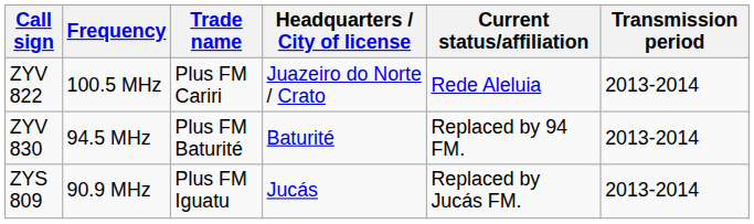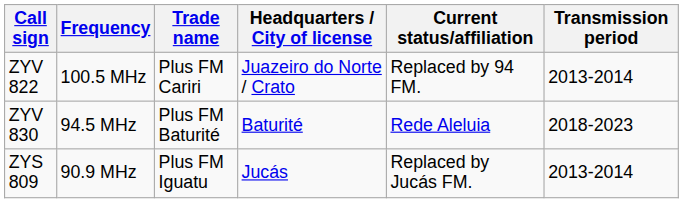 <table class="wikitable sortable">
 <tr>
 <th><a href='#'>Call sign</a></th>
 <th data-sort-type="number"><a href='#'>Frequency</a></th>
 <th><a href='#'>Trade name</a></th>
 <th>Headquarters / <a href='#'>City of license</a></th>
 <th>Current status/affiliation</th>
 <th>Transmission period</th>
 </tr>
 <tr>
 <td>ZYV 822</td>
 <td>100.5 MHz</td>
 <td>Plus FM Cariri</td>
 <td><a href='#'>Juazeiro do Norte</a> / <a href='#'>Crato</a></td>
-<td><a href='#'>Rede Aleluia</a></td>
+<td>Replaced by 94 FM.</td>
 <td>2013-2014</td>
 </tr>
 <tr>
 <td>ZYV 830</td>
 <td>94.5 MHz</td>
 <td>Plus FM Baturité</td>
 <td><a href='#'>Baturité</a></td>
-<td>Replaced by 94 FM.</td>
-<td>2013-2014</td>
+<td><a href='#'>Rede Aleluia</a></td>
+<td>2018-2023</td>
 </tr>
 <tr>
 <td>ZYS 809</td>
 <td>90.9 MHz</td>
 <td>Plus FM Iguatu</td>
 <td><a href='#'>Jucás</a></td>
 <td>Replaced by Jucás FM.</td>
 <td>2013-2014</td>
 </tr>
 </table>
